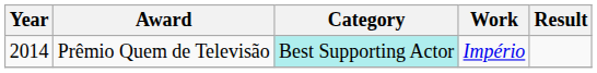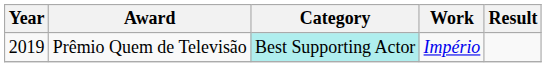 <table class="wikitable">
 <tr>
 <th>Year</th>
 <th>Award</th>
 <th>Category</th>
 <th>Work</th>
 <th>Result</th>
 </tr>
 <tr>
-<td>2014</td>
+<td>2019</td>
 <td>Prêmio Quem de Televisão</td>
 <td style="background: paleturquoise;">Best Supporting Actor</td>
 <td><em><a href='#'>Império</a></em></td>
 <td></td>
 </tr>
 <tr>
 </tr>
 </table>
